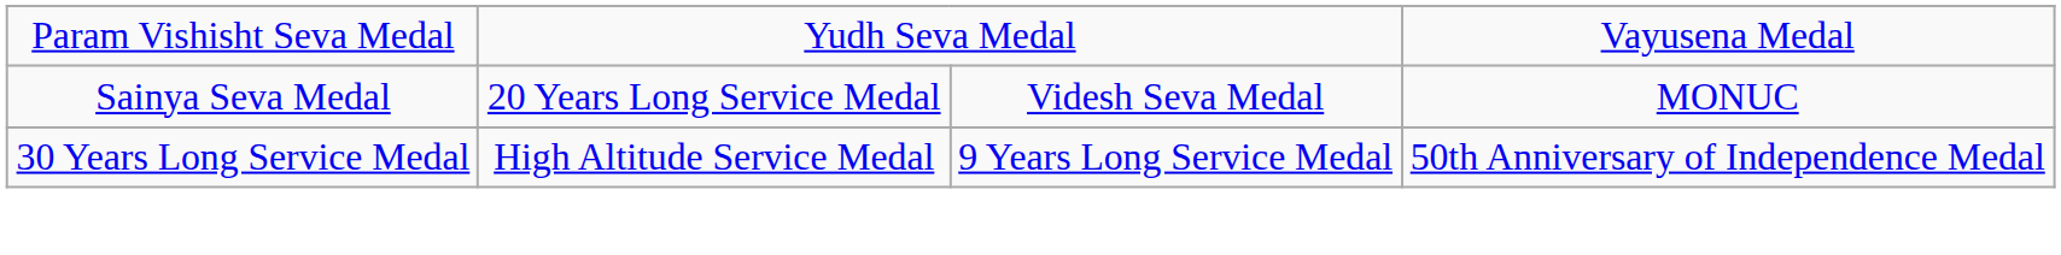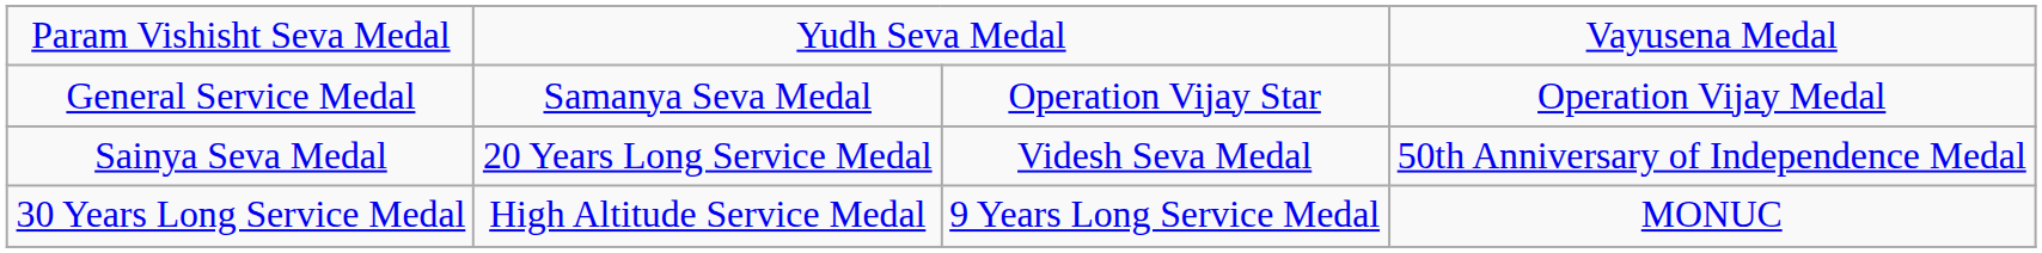 <table class="wikitable" style="margin:1em auto; text-align:center;">
 <tr>
 <td><a href='#'>Param Vishisht Seva Medal</a></td>
 <td colspan="2"><a href='#'>Yudh Seva Medal</a></td>
 <td><a href='#'>Vayusena Medal</a></td>
 </tr>
 <tr>
+<td><a href='#'>General Service Medal</a></td>
+<td><a href='#'>Samanya Seva Medal</a></td>
+<td><a href='#'>Operation Vijay Star</a></td>
+<td><a href='#'>Operation Vijay Medal</a></td>
+</tr>
+<tr>
 <td><a href='#'>Sainya Seva Medal</a></td>
 <td><a href='#'>20 Years Long Service Medal</a></td>
 <td><a href='#'>Videsh Seva Medal</a></td>
-<td><a href='#'>MONUC</a></td>
+<td><a href='#'>50th Anniversary of Independence Medal</a></td>
 </tr>
 <tr>
 <td><a href='#'>30 Years Long Service Medal</a></td>
 <td><a href='#'>High Altitude Service Medal</a></td>
 <td><a href='#'>9 Years Long Service Medal</a></td>
-<td><a href='#'>50th Anniversary of Independence Medal</a></td>
+<td><a href='#'>MONUC</a></td>
 </tr>
 </table>
